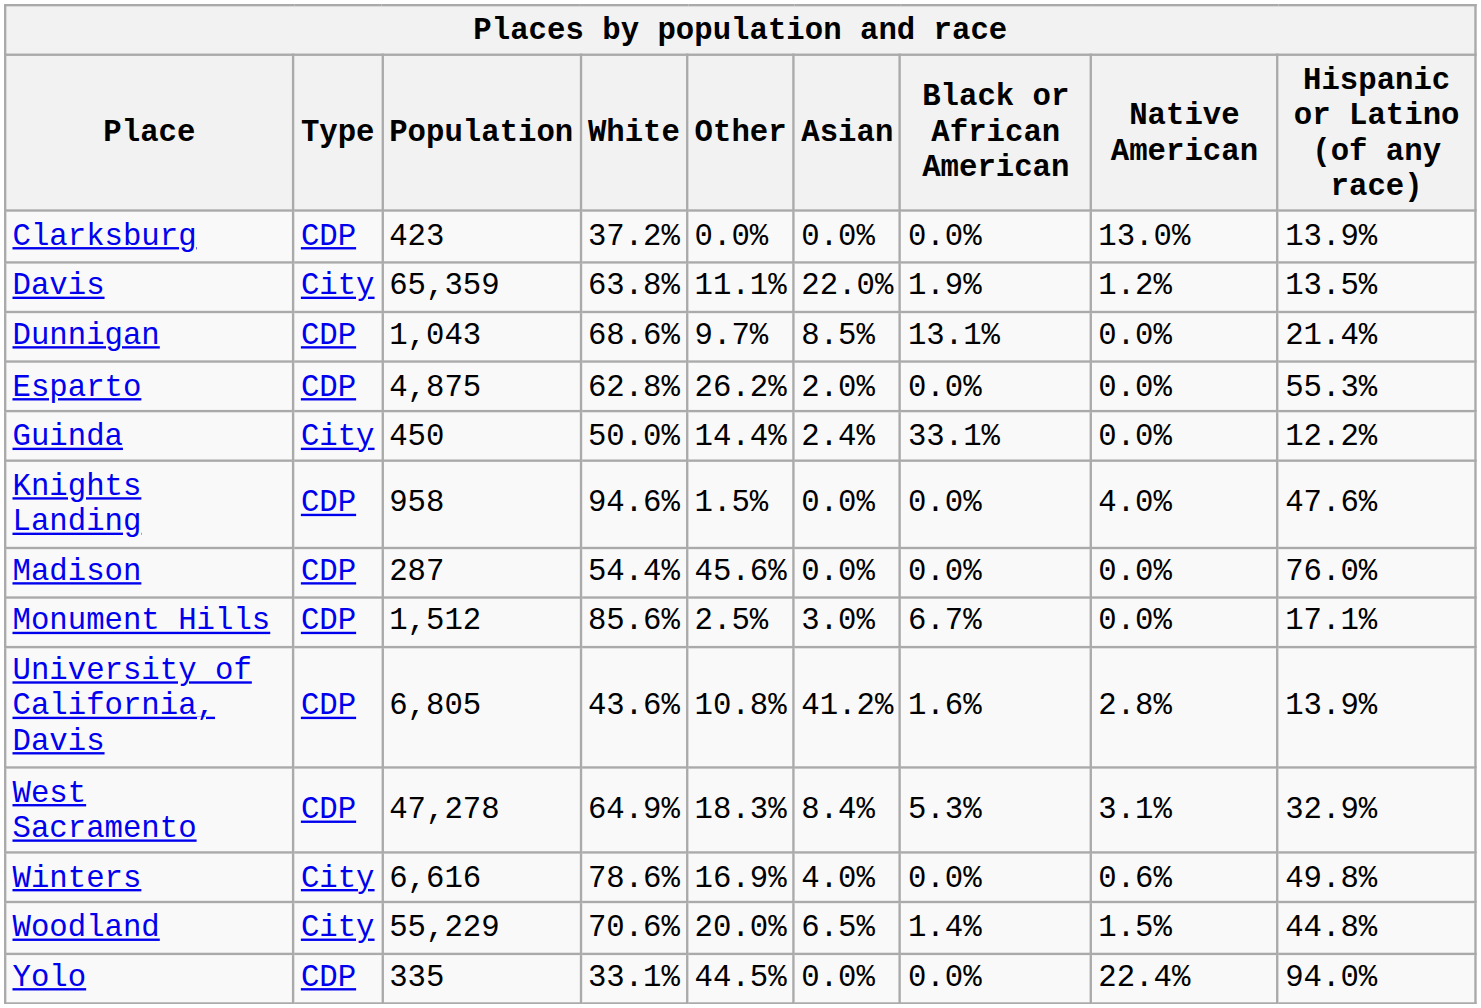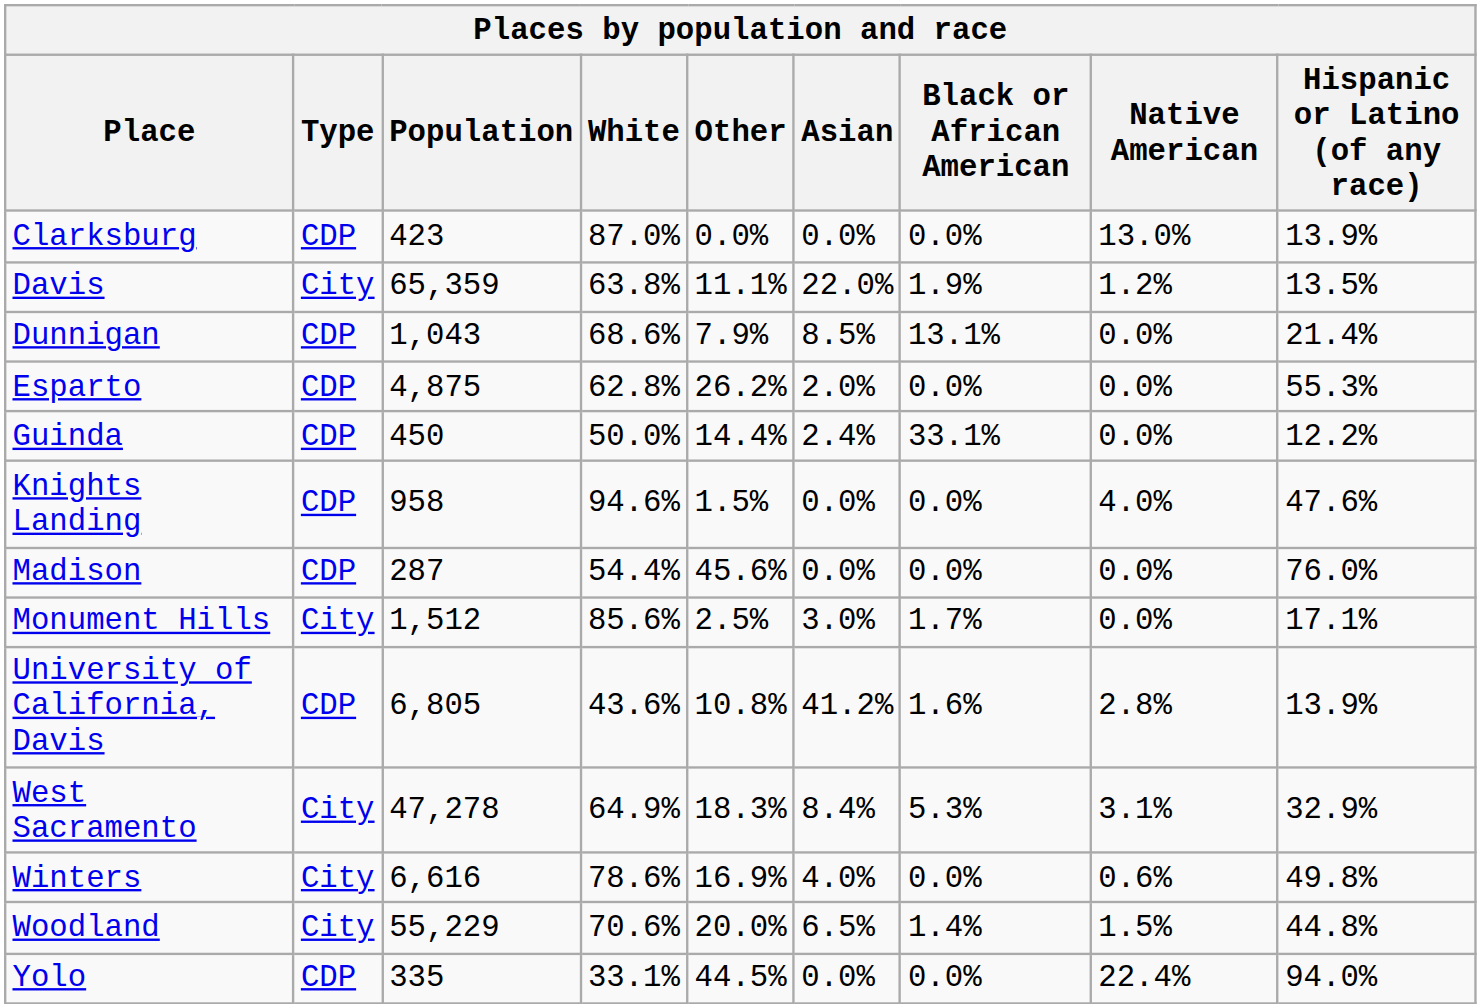 <table class="wikitable sortable mw-collapsible collapsible collapsed" style="width: 100%;">
 <tr>
 <th colspan=9>Places by population and race</th>
 </tr>
 <tr>
 <th>Place</th>
 <th>Type</th>
 <th data-sort-type="number">Population</th>
 <th data-sort-type="number">White</th>
 <th data-sort-type="number">Other<br></th>
 <th data-sort-type="number">Asian</th>
 <th data-sort-type="number">Black or African<br>American</th>
 <th data-sort-type="number">Native American<br></th>
 <th data-sort-type="number">Hispanic or Latino<br>(of any race)</th>
 </tr>
 <tr>
 <td><a href='#'>Clarksburg</a></td>
 <td><a href='#'>CDP</a></td>
 <td>423</td>
-<td>37.2%</td>
+<td>87.0%</td>
 <td>0.0%</td>
 <td>0.0%</td>
 <td>0.0%</td>
 <td>13.0%</td>
 <td>13.9%</td>
 </tr>
 <tr>
 <td><a href='#'>Davis</a></td>
 <td><a href='#'>City</a></td>
 <td>65,359</td>
 <td>63.8%</td>
 <td>11.1%</td>
 <td>22.0%</td>
 <td>1.9%</td>
 <td>1.2%</td>
 <td>13.5%</td>
 </tr>
 <tr>
 <td><a href='#'>Dunnigan</a></td>
 <td><a href='#'>CDP</a></td>
 <td>1,043</td>
 <td>68.6%</td>
-<td>9.7%</td>
+<td>7.9%</td>
 <td>8.5%</td>
 <td>13.1%</td>
 <td>0.0%</td>
 <td>21.4%</td>
 </tr>
 <tr>
 <td><a href='#'>Esparto</a></td>
 <td><a href='#'>CDP</a></td>
 <td>4,875</td>
 <td>62.8%</td>
 <td>26.2%</td>
 <td>2.0%</td>
 <td>0.0%</td>
 <td>0.0%</td>
 <td>55.3%</td>
 </tr>
 <tr>
 <td><a href='#'>Guinda</a></td>
-<td><a href='#'>City</a></td>
+<td><a href='#'>CDP</a></td>
 <td>450</td>
 <td>50.0%</td>
 <td>14.4%</td>
 <td>2.4%</td>
 <td>33.1%</td>
 <td>0.0%</td>
 <td>12.2%</td>
 </tr>
 <tr>
 <td><a href='#'>Knights Landing</a></td>
 <td><a href='#'>CDP</a></td>
 <td>958</td>
 <td>94.6%</td>
 <td>1.5%</td>
 <td>0.0%</td>
 <td>0.0%</td>
 <td>4.0%</td>
 <td>47.6%</td>
 </tr>
 <tr>
 <td><a href='#'>Madison</a></td>
 <td><a href='#'>CDP</a></td>
 <td>287</td>
 <td>54.4%</td>
 <td>45.6%</td>
 <td>0.0%</td>
 <td>0.0%</td>
 <td>0.0%</td>
 <td>76.0%</td>
 </tr>
 <tr>
 <td><a href='#'>Monument Hills</a></td>
-<td><a href='#'>CDP</a></td>
+<td><a href='#'>City</a></td>
 <td>1,512</td>
 <td>85.6%</td>
 <td>2.5%</td>
 <td>3.0%</td>
-<td>6.7%</td>
+<td>1.7%</td>
 <td>0.0%</td>
 <td>17.1%</td>
 </tr>
 <tr>
 <td><a href='#'>University of California, Davis</a></td>
 <td><a href='#'>CDP</a></td>
 <td>6,805</td>
 <td>43.6%</td>
 <td>10.8%</td>
 <td>41.2%</td>
 <td>1.6%</td>
 <td>2.8%</td>
 <td>13.9%</td>
 </tr>
 <tr>
 <td><a href='#'>West Sacramento</a></td>
-<td><a href='#'>CDP</a></td>
+<td><a href='#'>City</a></td>
 <td>47,278</td>
 <td>64.9%</td>
 <td>18.3%</td>
 <td>8.4%</td>
 <td>5.3%</td>
 <td>3.1%</td>
 <td>32.9%</td>
 </tr>
 <tr>
 <td><a href='#'>Winters</a></td>
 <td><a href='#'>City</a></td>
 <td>6,616</td>
 <td>78.6%</td>
 <td>16.9%</td>
 <td>4.0%</td>
 <td>0.0%</td>
 <td>0.6%</td>
 <td>49.8%</td>
 </tr>
 <tr>
 <td><a href='#'>Woodland</a></td>
 <td><a href='#'>City</a></td>
 <td>55,229</td>
 <td>70.6%</td>
 <td>20.0%</td>
 <td>6.5%</td>
 <td>1.4%</td>
 <td>1.5%</td>
 <td>44.8%</td>
 </tr>
 <tr>
 <td><a href='#'>Yolo</a></td>
 <td><a href='#'>CDP</a></td>
 <td>335</td>
 <td>33.1%</td>
 <td>44.5%</td>
 <td>0.0%</td>
 <td>0.0%</td>
 <td>22.4%</td>
 <td>94.0%</td>
 </tr>
 </table>
